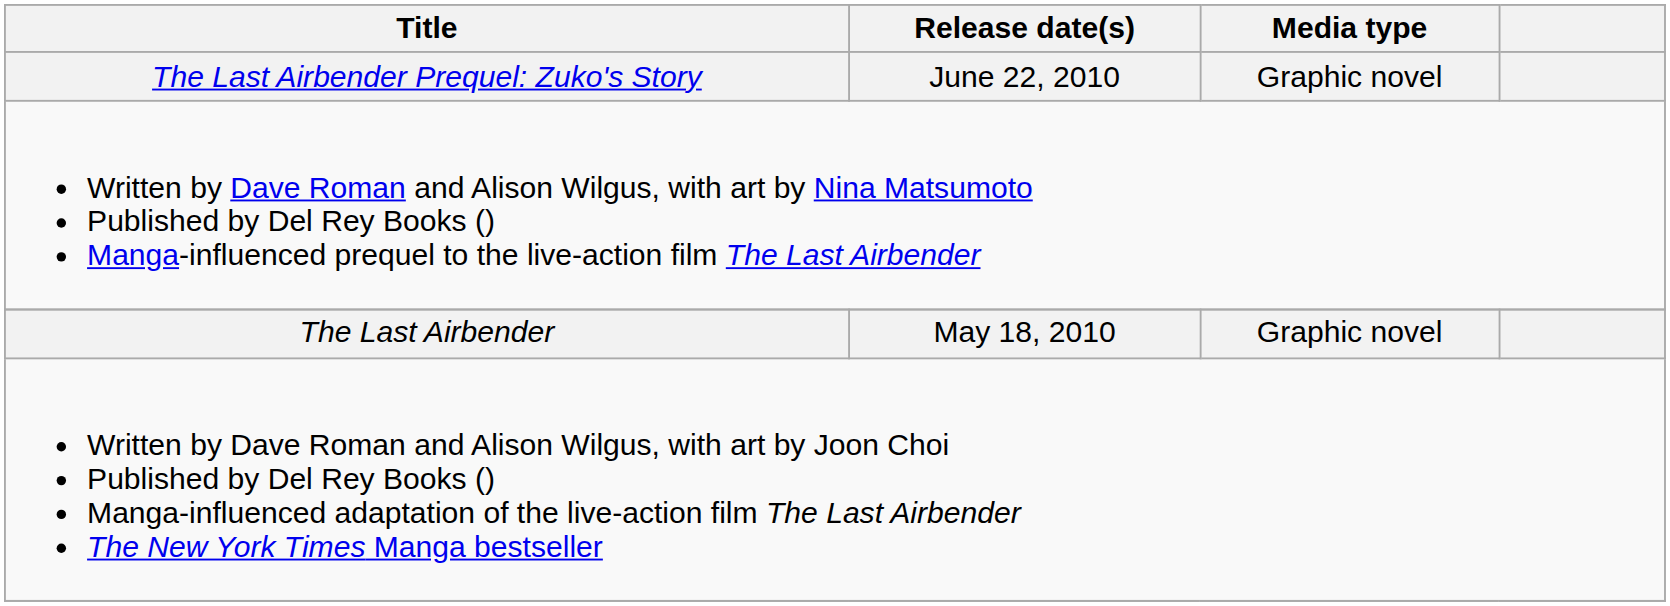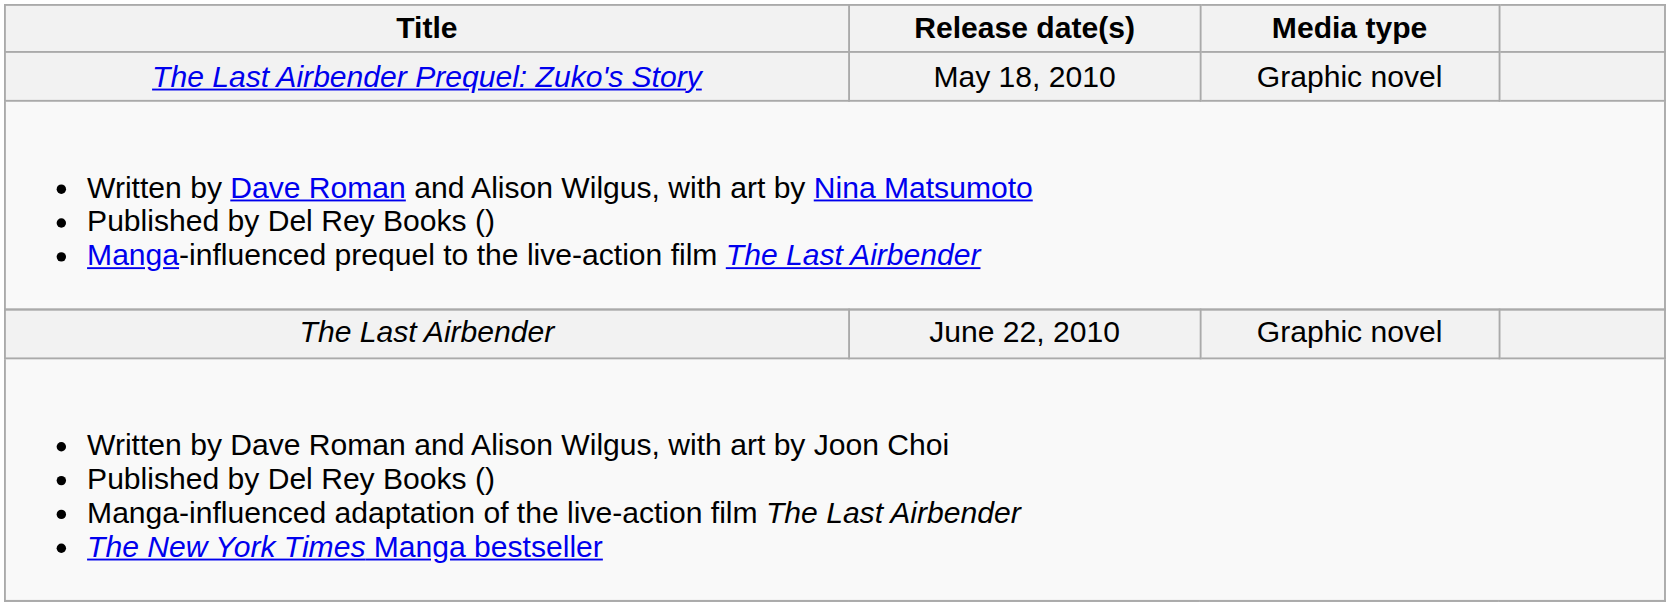 <table class="wikitable" width="100%">
 <tr style="text-align: center;">
 <th scope="col">Title</th>
 <th scope="col">Release date(s)</th>
 <th scope="col">Media type</th>
 <th scope="col" width="10%"></th>
 </tr>
 <tr bgcolor="#F2F2F2" align="center">
 <th scope="row" style="font-weight:normal;"><em><a href='#'>The Last Airbender Prequel: Zuko's Story</a></em></th>
-<td>June 22, 2010</td>
+<td>May 18, 2010</td>
 <td>Graphic novel</td>
 <td></td>
 </tr>
 <tr>
 <td colspan="4"><br><ul><li>Written by <a href='#'>Dave Roman</a> and Alison Wilgus, with art by <a href='#'>Nina Matsumoto</a></li><li>Published by Del Rey Books ()</li><li><a href='#'>Manga</a>-influenced prequel to the live-action film <em><a href='#'>The Last Airbender</a></em></li></ul></td>
 </tr>
 <tr>
 </tr>
 <tr bgcolor="#F2F2F2" align="center">
 <th scope="row" style="font-weight:normal;"><em>The Last Airbender</em></th>
-<td>May 18, 2010</td>
+<td>June 22, 2010</td>
 <td>Graphic novel</td>
 <td></td>
 </tr>
 <tr>
 <td colspan="4"><br><ul><li>Written by Dave Roman and Alison Wilgus, with art by Joon Choi</li><li>Published by Del Rey Books ()</li><li>Manga-influenced adaptation of the live-action film <em>The Last Airbender</em></li><li><a href='#'><em>The New York Times</em> Manga bestseller</a></li></ul></td>
 </tr>
 <tr>
 </tr>
 </table>
